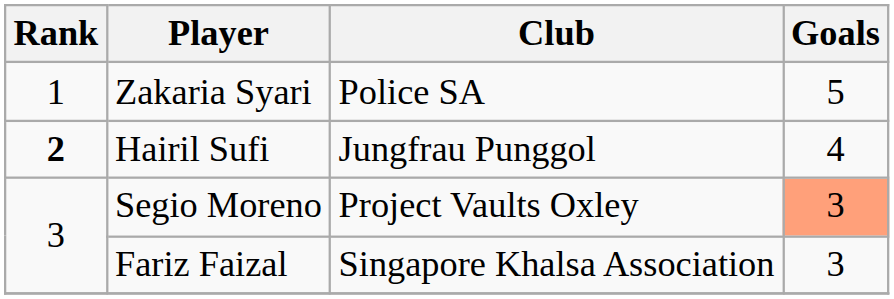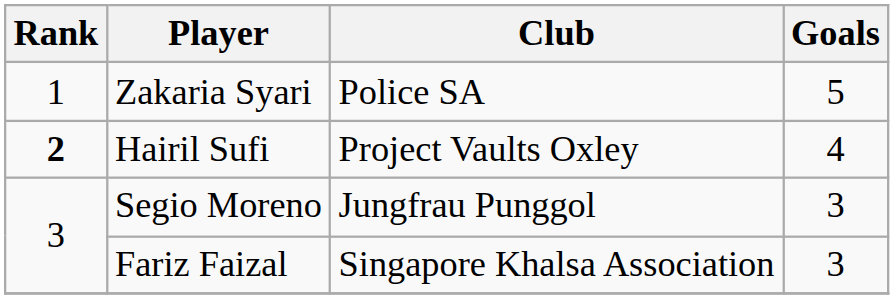 <table class="wikitable" style="font-size:100%">
 <tr>
 <th>Rank</th>
 <th>Player</th>
 <th>Club</th>
 <th>Goals</th>
 </tr>
 <tr>
 <td align="center" rowspan="1">1</td>
 <td>Zakaria Syari</td>
 <td>Police SA</td>
 <td align="center">5</td>
 </tr>
 <tr>
 <td align="center" rowspan="1"><strong>2</strong></td>
 <td>Hairil Sufi</td>
-<td>Jungfrau Punggol</td>
+<td>Project Vaults Oxley</td>
 <td align="center">4</td>
 </tr>
 <tr>
 <td align="center" rowspan="2">3</td>
 <td>Segio Moreno</td>
-<td>Project Vaults Oxley</td>
-<td align="center" style="background: lightsalmon;">3</td>
+<td>Jungfrau Punggol</td>
+<td align="center">3</td>
 </tr>
 <tr>
 <td>Fariz Faizal</td>
 <td>Singapore Khalsa Association</td>
 <td align="center">3</td>
 </tr>
 <tr>
 </tr>
 </table>
